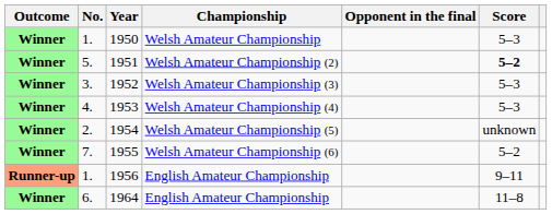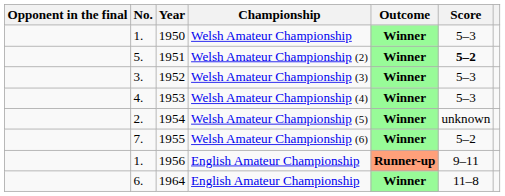 <table class="sortable wikitable plainrowheaders">
 <tr>
-<th scope="col">Outcome</th>
+<th scope="col">Opponent in the final</th>
 <th scope="col">No.</th>
 <th scope="col">Year</th>
 <th scope="col">Championship</th>
-<th scope="col">Opponent in the final</th>
+<th scope="col">Outcome</th>
 <th scope="col">Score</th>
 <th scope="col" class=unsortable></th>
 </tr>
 <tr>
-<th scope="row" style="background:#98FB98">Winner</th>
+<td data-sort-value="Ford, John"></td>
 <td>1.</td>
 <td>1950</td>
 <td><a href='#'>Welsh Amateur Championship</a></td>
-<td data-sort-value="Ford, John"></td>
+<th scope="row" style="background:#98FB98">Winner</th>
 <td align="center">5–3</td>
 <td align="center"></td>
 </tr>
 <tr>
-<th scope="row" style="background:#98FB98">Winner</th>
+<td data-sort-value="Smith, Richie"></td>
 <td>5.</td>
 <td>1951</td>
 <td><a href='#'>Welsh Amateur Championship</a> <small>(2)</small></td>
-<td data-sort-value="Smith, Richie"></td>
+<th scope="row" style="background:#98FB98">Winner</th>
 <td align="center"><strong>5–2</strong></td>
 <td align="center"></td>
 </tr>
 <tr>
-<th scope="row" style="background:#98FB98">Winner</th>
+<td data-sort-value="Ford, John"></td>
 <td>3.</td>
 <td>1952</td>
 <td><a href='#'>Welsh Amateur Championship</a> <small>(3)</small></td>
-<td data-sort-value="Ford, John"></td>
+<th scope="row" style="background:#98FB98">Winner</th>
 <td align="center">5–3</td>
 <td align="center"></td>
 </tr>
 <tr>
-<th scope="row" style="background:#98FB98">Winner</th>
+<td data-sort-value="Kemp, Aubrey"></td>
 <td>4.</td>
 <td>1953</td>
 <td><a href='#'>Welsh Amateur Championship</a> <small>(4)</small></td>
-<td data-sort-value="Kemp, Aubrey"></td>
+<th scope="row" style="background:#98FB98">Winner</th>
 <td align="center">5–3</td>
 <td align="center"></td>
 </tr>
 <tr>
-<th scope="row" style="background:#98FB98">Winner</th>
+<td data-sort-value="Ford, John"></td>
 <td>2.</td>
 <td>1954</td>
 <td><a href='#'>Welsh Amateur Championship</a> <small>(5)</small></td>
-<td data-sort-value="Ford, John"></td>
+<th scope="row" style="background:#98FB98">Winner</th>
 <td>unknown</td>
 <td align="center"></td>
 </tr>
 <tr>
-<th scope="row" style="background:#98FB98">Winner</th>
+<td data-sort-value="Ford, John"></td>
 <td>7.</td>
 <td>1955</td>
 <td><a href='#'>Welsh Amateur Championship</a> <small>(6)</small></td>
-<td data-sort-value="Ford, John"></td>
+<th scope="row" style="background:#98FB98">Winner</th>
 <td align="center">5–2</td>
 <td align="center"></td>
 </tr>
 <tr>
-<th scope="row" style="background:#ffa07a;">Runner-up</th>
+<td data-sort-value="Gordon, Tommy"></td>
 <td>1.</td>
 <td>1956</td>
 <td><a href='#'>English Amateur Championship</a></td>
-<td data-sort-value="Gordon, Tommy"></td>
+<th scope="row" style="background:#ffa07a;">Runner-up</th>
 <td align="center">9–11</td>
 <td align="center"></td>
 </tr>
 <tr>
-<th scope="row" style="background:#98FB98">Winner</th>
+<td data-sort-value="Spencer, John"></td>
 <td>6.</td>
 <td>1964</td>
 <td><a href='#'>English Amateur Championship</a></td>
-<td data-sort-value="Spencer, John"></td>
+<th scope="row" style="background:#98FB98">Winner</th>
 <td align="center">11–8</td>
 <td align="center"></td>
 </tr>
 </table>
